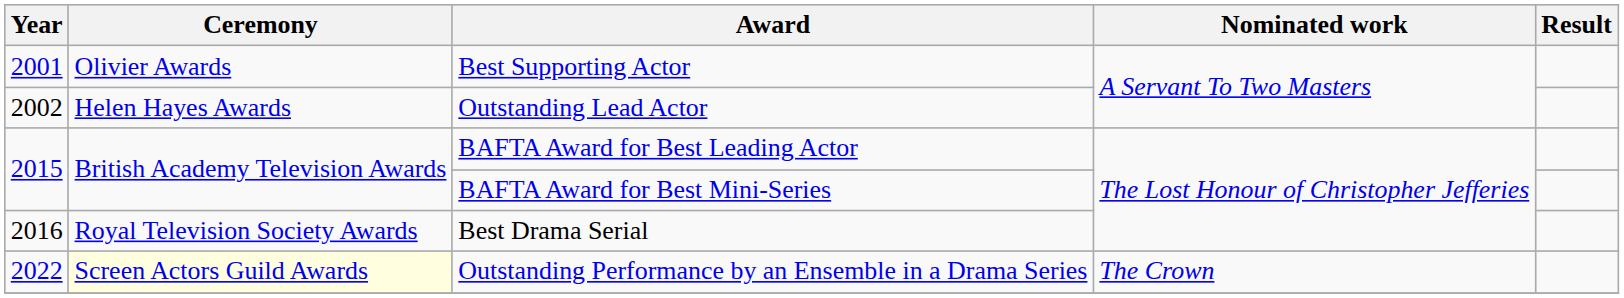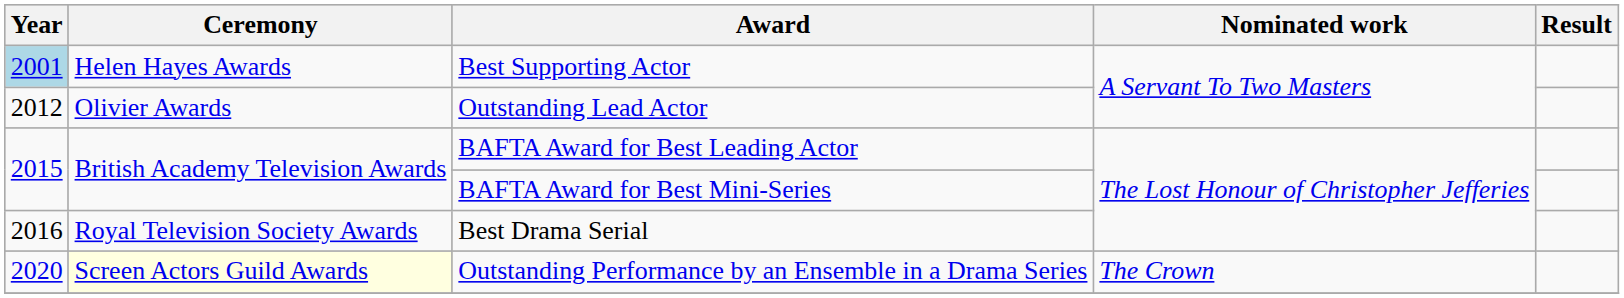 <table class="wikitable">
 <tr>
 <th>Year</th>
 <th>Ceremony</th>
 <th>Award</th>
 <th>Nominated work</th>
 <th>Result</th>
 </tr>
 <tr>
-<td><a href='#'>2001</a></td>
-<td><a href='#'>Olivier Awards</a></td>
+<td style="background: lightblue;"><a href='#'>2001</a></td>
+<td><a href='#'>Helen Hayes Awards</a></td>
 <td><a href='#'>Best Supporting Actor</a></td>
 <td rowspan=2><em><a href='#'>A Servant To Two Masters</a></em></td>
 <td></td>
 </tr>
 <tr>
-<td>2002</td>
-<td><a href='#'>Helen Hayes Awards</a></td>
+<td>2012</td>
+<td><a href='#'>Olivier Awards</a></td>
 <td><a href='#'>Outstanding Lead Actor</a></td>
 <td></td>
 </tr>
 <tr>
 <td rowspan=2><a href='#'>2015</a></td>
 <td rowspan=2><a href='#'>British Academy Television Awards</a></td>
 <td><a href='#'>BAFTA Award for Best Leading Actor</a></td>
 <td rowspan=3><em><a href='#'>The Lost Honour of Christopher Jefferies</a></em></td>
 <td></td>
 </tr>
 <tr>
 <td><a href='#'>BAFTA Award for Best Mini-Series</a></td>
 <td></td>
 </tr>
 <tr>
 <td>2016</td>
 <td><a href='#'>Royal Television Society Awards</a></td>
 <td>Best Drama Serial </td>
 <td></td>
 </tr>
 <tr>
-<td><a href='#'>2022</a></td>
+<td><a href='#'>2020</a></td>
 <td style="background: lightyellow;"><a href='#'>Screen Actors Guild Awards</a></td>
 <td><a href='#'>Outstanding Performance by an Ensemble in a Drama Series</a></td>
 <td><em><a href='#'>The Crown</a></em></td>
 <td></td>
 </tr>
 <tr>
 </tr>
 </table>
